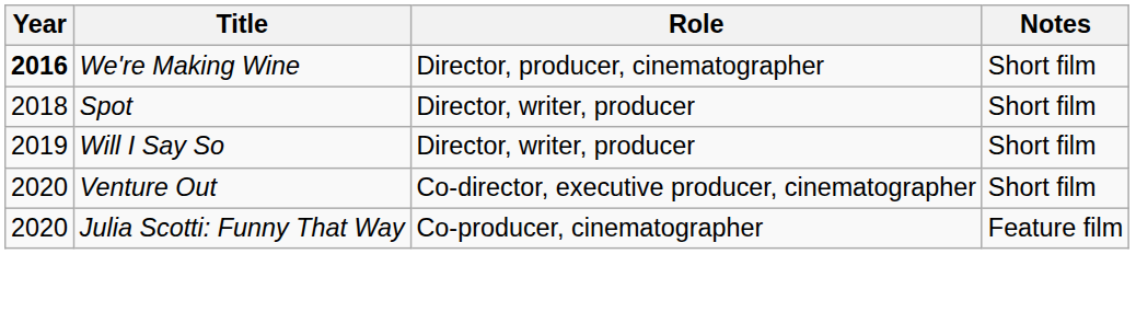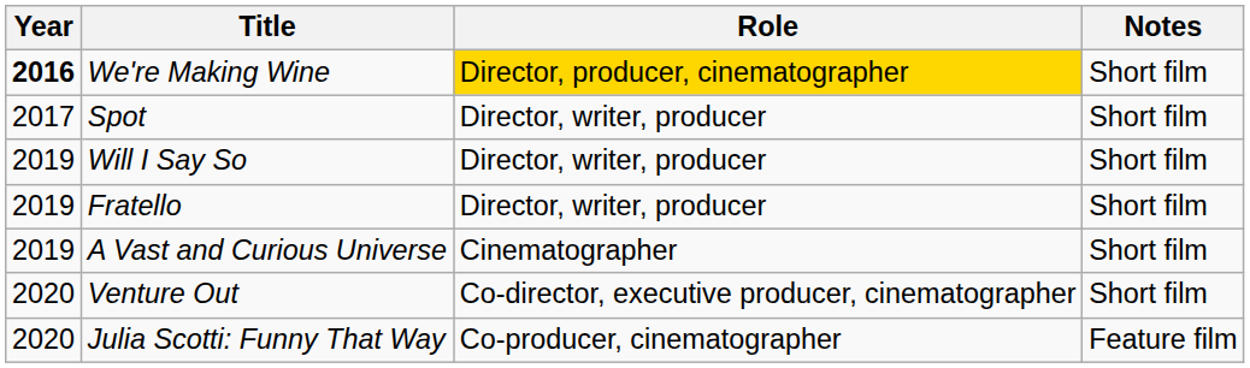 <table class="wikitable sortable">
 <tr>
 <th>Year</th>
 <th>Title</th>
 <th>Role</th>
 <th>Notes</th>
 </tr>
 <tr>
 <td><strong>2016</strong></td>
 <td><em>We're Making Wine</em></td>
-<td>Director, producer, cinematographer</td>
+<td style="background: gold;">Director, producer, cinematographer</td>
 <td>Short film</td>
 </tr>
 <tr>
-<td>2018</td>
+<td>2017</td>
 <td><em>Spot</em></td>
 <td>Director, writer, producer</td>
 <td>Short film</td>
 </tr>
 <tr>
 <td>2019</td>
 <td><em>Will I Say So</em></td>
 <td>Director, writer, producer</td>
+<td>Short film</td>
+</tr>
+<tr>
+<td>2019</td>
+<td><em>Fratello</em></td>
+<td>Director, writer, producer</td>
+<td>Short film</td>
+</tr>
+<tr>
+<td>2019</td>
+<td><em>A Vast and Curious Universe</em></td>
+<td>Cinematographer</td>
 <td>Short film</td>
 </tr>
 <tr>
 <td>2020</td>
 <td><em>Venture Out</em></td>
 <td>Co-director, executive producer, cinematographer</td>
 <td>Short film</td>
 </tr>
 <tr>
 <td>2020</td>
 <td><em>Julia Scotti: Funny That Way</em></td>
 <td>Co-producer, cinematographer</td>
 <td>Feature film</td>
 </tr>
 </table>
